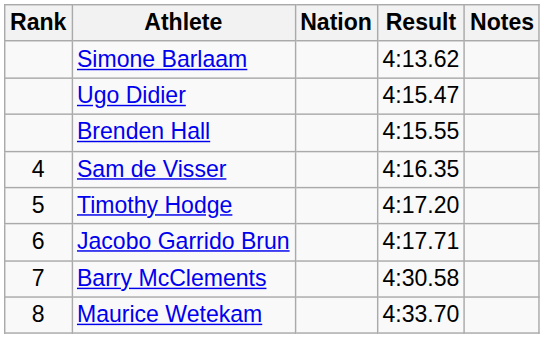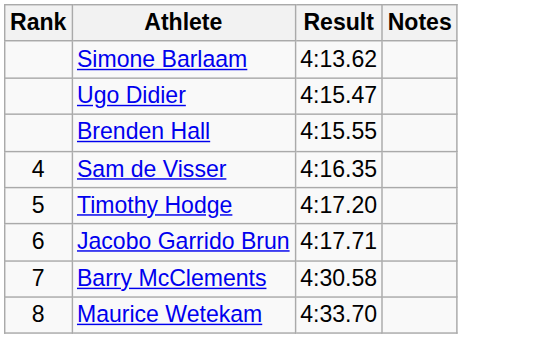 <table class="wikitable sortable" style="text-align:center">
 <tr>
 <th>Rank</th>
 <th>Athlete</th>
-<th>Nation</th>
 <th>Result</th>
 <th>Notes</th>
 </tr>
 <tr>
 <td></td>
 <td align="left"><a href='#'>Simone Barlaam</a></td>
-<td align=left></td>
 <td>4:13.62</td>
 <td></td>
 </tr>
 <tr>
 <td></td>
 <td align="left"><a href='#'>Ugo Didier</a></td>
-<td align=left></td>
 <td>4:15.47</td>
 <td></td>
 </tr>
 <tr>
 <td></td>
 <td align="left"><a href='#'>Brenden Hall</a></td>
-<td align=left></td>
 <td>4:15.55</td>
 <td></td>
 </tr>
 <tr>
 <td>4</td>
 <td align="left"><a href='#'>Sam de Visser</a></td>
-<td align=left></td>
 <td>4:16.35</td>
 <td></td>
 </tr>
 <tr>
 <td>5</td>
 <td align="left"><a href='#'>Timothy Hodge</a></td>
-<td align=left></td>
 <td>4:17.20</td>
 <td></td>
 </tr>
 <tr>
 <td>6</td>
 <td align="left"><a href='#'>Jacobo Garrido Brun</a></td>
-<td align=left></td>
 <td>4:17.71</td>
 <td></td>
 </tr>
 <tr>
 <td>7</td>
 <td align="left"><a href='#'>Barry McClements</a></td>
-<td align=left></td>
 <td>4:30.58</td>
 <td></td>
 </tr>
 <tr>
 <td>8</td>
 <td align="left"><a href='#'>Maurice Wetekam</a></td>
-<td align=left></td>
 <td>4:33.70</td>
 <td></td>
 </tr>
 </table>
